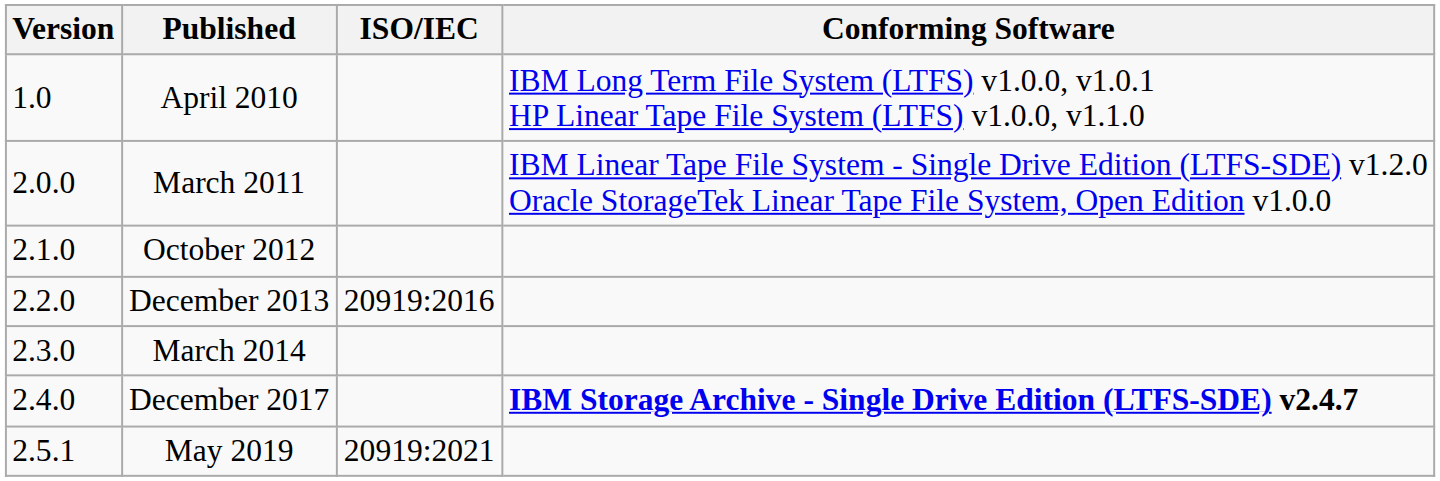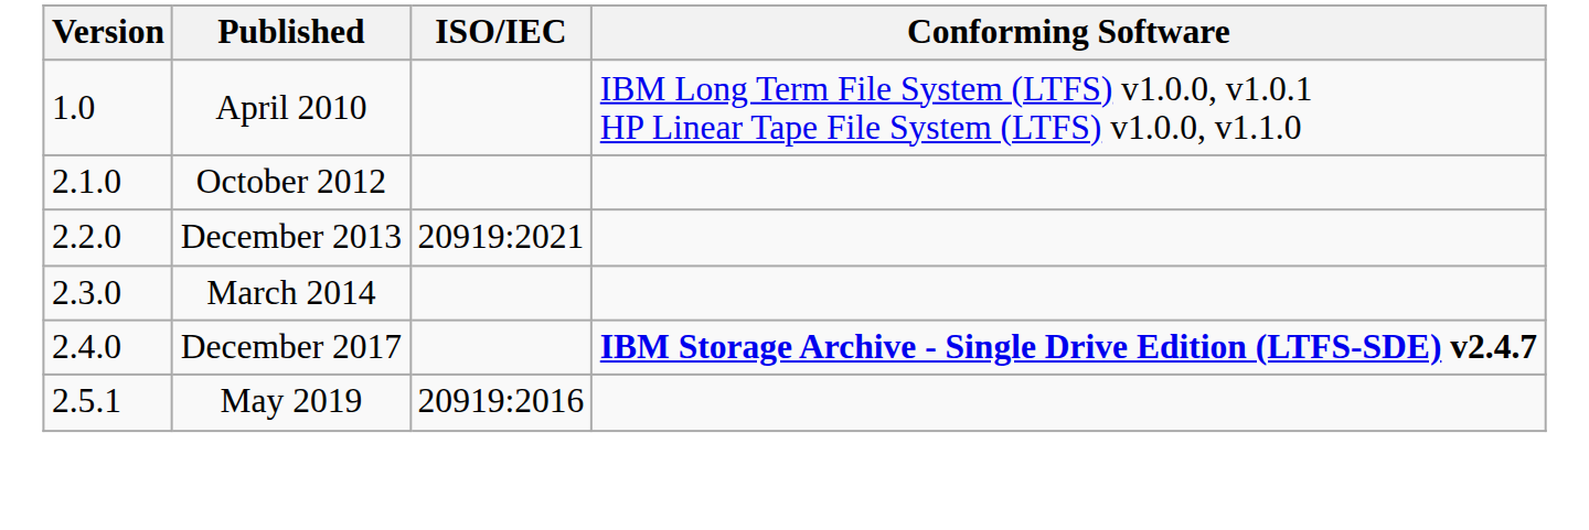 <table class="wikitable" style="margin: 1em auto 1em auto;">
 <tr>
 <th>Version</th>
 <th>Published</th>
 <th>ISO/IEC</th>
 <th>Conforming Software</th>
 </tr>
 <tr>
 <td>1.0</td>
 <td style="text-align: center;">April 2010</td>
 <td></td>
 <td><a href='#'>IBM Long Term File System (LTFS)</a> v1.0.0, v1.0.1<br><a href='#'>HP Linear Tape File System (LTFS)</a> v1.0.0, v1.1.0</td>
 </tr>
 <tr>
-<td>2.0.0</td>
-<td style="text-align: center;">March 2011</td>
-<td></td>
-<td><a href='#'>IBM Linear Tape File System - Single Drive Edition (LTFS-SDE)</a> v1.2.0<br><a href='#'>Oracle StorageTek Linear Tape File System, Open Edition</a> v1.0.0</td>
-</tr>
-<tr>
 <td>2.1.0</td>
 <td style="text-align: center;">October 2012</td>
 <td></td>
 <td></td>
 </tr>
 <tr>
 <td>2.2.0</td>
 <td style="text-align: center;">December 2013</td>
-<td>20919:2016</td>
+<td>20919:2021</td>
 <td></td>
 </tr>
 <tr>
 <td>2.3.0</td>
 <td style="text-align: center;">March 2014</td>
 <td></td>
 <td></td>
 </tr>
 <tr>
 <td>2.4.0</td>
 <td style="text-align: center;">December 2017</td>
 <td></td>
 <td><strong><a href='#'>IBM Storage Archive - Single Drive Edition (LTFS-SDE)</a> v2.4.7</strong></td>
 </tr>
 <tr>
 <td>2.5.1</td>
 <td style="text-align: center;">May 2019</td>
-<td>20919:2021</td>
+<td>20919:2016</td>
 <td></td>
 </tr>
 </table>
